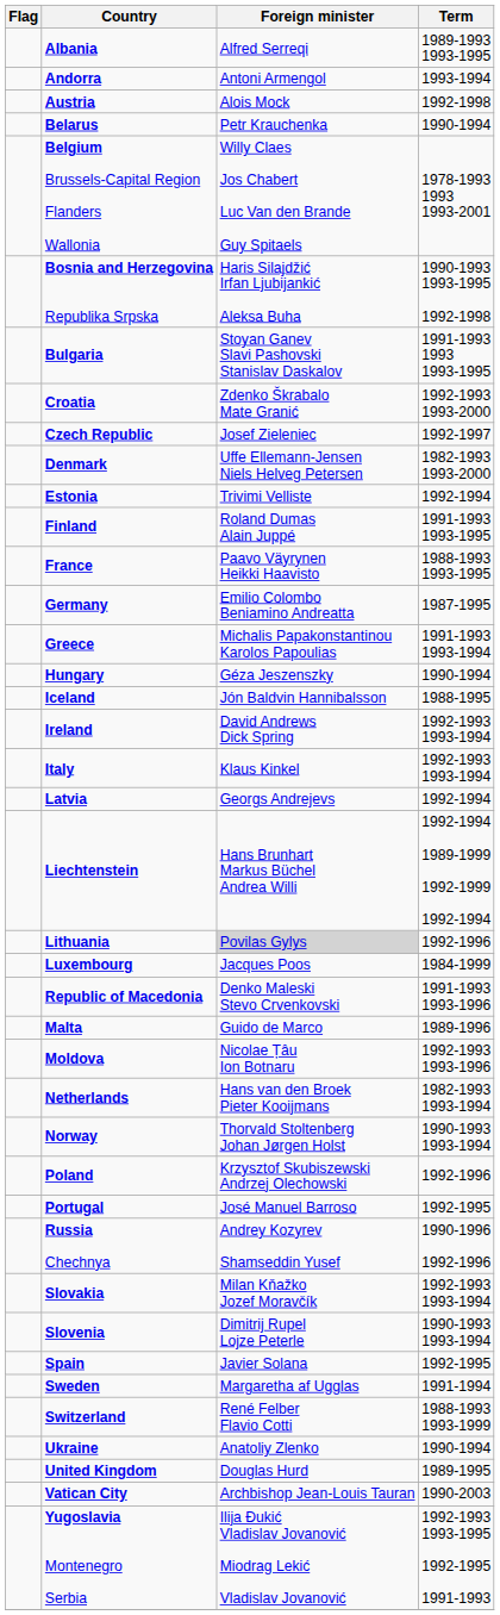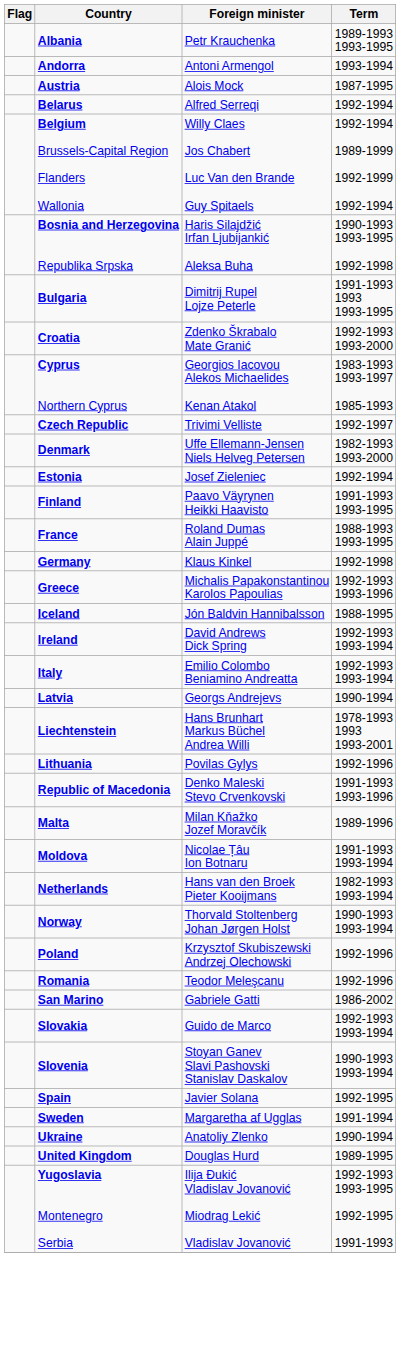 <table class="wikitable" style="font-size:95%;">
 <tr>
 <th>Flag</th>
 <th>Country</th>
 <th>Foreign minister</th>
 <th>Term</th>
 </tr>
 <tr>
 <td></td>
 <td><strong><a href='#'>Albania</a></strong></td>
-<td><a href='#'>Alfred Serreqi</a></td>
+<td><a href='#'>Petr Krauchenka</a></td>
 <td>1989-1993<br>1993-1995</td>
 </tr>
 <tr>
 <td></td>
 <td><strong><a href='#'>Andorra</a></strong></td>
 <td><a href='#'>Antoni Armengol</a></td>
 <td>1993-1994</td>
 </tr>
 <tr>
 <td></td>
 <td><strong><a href='#'>Austria</a></strong></td>
 <td><a href='#'>Alois Mock</a></td>
-<td>1992-1998</td>
+<td>1987-1995</td>
 </tr>
 <tr>
 <td></td>
 <td><strong><a href='#'>Belarus</a></strong></td>
-<td><a href='#'>Petr Krauchenka</a></td>
-<td>1990-1994</td>
+<td><a href='#'>Alfred Serreqi</a></td>
+<td>1992-1994</td>
 </tr>
 <tr>
 <td><br><br><br><br><br><br></td>
 <td><strong><a href='#'>Belgium</a></strong><br><br><a href='#'>Brussels-Capital Region</a><br><br><a href='#'>Flanders</a><br><br><a href='#'>Wallonia</a></td>
 <td><a href='#'>Willy Claes</a><br><br><a href='#'>Jos Chabert</a><br><br><a href='#'>Luc Van den Brande</a><br><br><a href='#'>Guy Spitaels</a></td>
-<td>1978-1993<br>1993<br>1993-2001</td>
+<td>1992-1994<br><br>1989-1999<br><br>1992-1999<br><br>1992-1994</td>
 </tr>
 <tr>
 <td><br><br><br></td>
 <td><strong><a href='#'>Bosnia and Herzegovina</a></strong><br><br><br><a href='#'>Republika Srpska</a></td>
 <td><a href='#'>Haris Silajdžić</a><br><a href='#'>Irfan Ljubijankić</a><br><br><a href='#'>Aleksa Buha</a></td>
 <td>1990-1993<br>1993-1995<br><br>1992-1998</td>
 </tr>
 <tr>
 <td></td>
 <td><strong><a href='#'>Bulgaria</a></strong></td>
-<td><a href='#'>Stoyan Ganev</a><br><a href='#'>Slavi Pashovski</a><br><a href='#'>Stanislav Daskalov</a></td>
+<td><a href='#'>Dimitrij Rupel</a><br><a href='#'>Lojze Peterle</a></td>
 <td>1991-1993<br>1993<br>1993-1995</td>
 </tr>
 <tr>
 <td></td>
 <td><strong><a href='#'>Croatia</a></strong></td>
 <td><a href='#'>Zdenko Škrabalo</a><br><a href='#'>Mate Granić</a></td>
 <td>1992-1993<br>1993-2000</td>
 </tr>
 <tr>
+<td><br><br><br></td>
+<td><strong><a href='#'>Cyprus</a></strong><br><br><br><a href='#'>Northern Cyprus</a></td>
+<td><a href='#'>Georgios Iacovou</a><br><a href='#'>Alekos Michaelides</a><br><br><a href='#'>Kenan Atakol</a></td>
+<td>1983-1993<br>1993-1997<br><br>1985-1993</td>
+</tr>
+<tr>
 <td></td>
 <td><strong><a href='#'>Czech Republic</a></strong></td>
-<td><a href='#'>Josef Zieleniec</a></td>
+<td><a href='#'>Trivimi Velliste</a></td>
 <td>1992-1997</td>
 </tr>
 <tr>
 <td></td>
 <td><strong><a href='#'>Denmark</a></strong></td>
 <td><a href='#'>Uffe Ellemann-Jensen</a><br><a href='#'>Niels Helveg Petersen</a></td>
 <td>1982-1993<br>1993-2000</td>
 </tr>
 <tr>
 <td></td>
 <td><strong><a href='#'>Estonia</a></strong></td>
-<td><a href='#'>Trivimi Velliste</a></td>
+<td><a href='#'>Josef Zieleniec</a></td>
 <td>1992-1994</td>
 </tr>
 <tr>
 <td></td>
 <td><strong><a href='#'>Finland</a></strong></td>
-<td><a href='#'>Roland Dumas</a><br><a href='#'>Alain Juppé</a></td>
+<td><a href='#'>Paavo Väyrynen</a><br><a href='#'>Heikki Haavisto</a></td>
 <td>1991-1993<br>1993-1995</td>
 </tr>
 <tr>
 <td></td>
 <td><strong><a href='#'>France</a></strong></td>
-<td><a href='#'>Paavo Väyrynen</a><br><a href='#'>Heikki Haavisto</a></td>
+<td><a href='#'>Roland Dumas</a><br><a href='#'>Alain Juppé</a></td>
 <td>1988-1993<br>1993-1995</td>
 </tr>
 <tr>
 <td></td>
 <td><strong><a href='#'>Germany</a></strong></td>
-<td><a href='#'>Emilio Colombo</a><br><a href='#'>Beniamino Andreatta</a></td>
-<td>1987-1995</td>
+<td><a href='#'>Klaus Kinkel</a></td>
+<td>1992-1998</td>
 </tr>
 <tr>
 <td></td>
 <td><strong><a href='#'>Greece</a></strong></td>
 <td><a href='#'>Michalis Papakonstantinou</a><br><a href='#'>Karolos Papoulias</a></td>
-<td>1991-1993<br>1993-1994</td>
-</tr>
-<tr>
-<td></td>
-<td><strong><a href='#'>Hungary</a></strong></td>
-<td><a href='#'>Géza Jeszenszky</a></td>
-<td>1990-1994</td>
+<td>1992-1993<br>1993-1996</td>
 </tr>
 <tr>
 <td></td>
 <td><strong><a href='#'>Iceland</a></strong></td>
 <td><a href='#'>Jón Baldvin Hannibalsson</a></td>
 <td>1988-1995</td>
 </tr>
 <tr>
 <td></td>
 <td><strong><a href='#'>Ireland</a></strong></td>
 <td><a href='#'>David Andrews</a><br><a href='#'>Dick Spring</a></td>
 <td>1992-1993<br>1993-1994</td>
 </tr>
 <tr>
 <td></td>
 <td><strong><a href='#'>Italy</a></strong></td>
-<td><a href='#'>Klaus Kinkel</a></td>
+<td><a href='#'>Emilio Colombo</a><br><a href='#'>Beniamino Andreatta</a></td>
 <td>1992-1993<br>1993-1994</td>
 </tr>
 <tr>
 <td></td>
 <td><strong><a href='#'>Latvia</a></strong></td>
 <td><a href='#'>Georgs Andrejevs</a></td>
-<td>1992-1994</td>
+<td>1990-1994</td>
 </tr>
 <tr>
 <td></td>
 <td><strong><a href='#'>Liechtenstein</a></strong></td>
 <td><a href='#'>Hans Brunhart</a><br><a href='#'>Markus Büchel</a><br><a href='#'>Andrea Willi</a></td>
-<td>1992-1994<br><br>1989-1999<br><br>1992-1999<br><br>1992-1994</td>
+<td>1978-1993<br>1993<br>1993-2001</td>
 </tr>
 <tr>
 <td></td>
 <td><strong><a href='#'>Lithuania</a></strong></td>
-<td style="background: lightgrey;"><a href='#'>Povilas Gylys</a></td>
+<td><a href='#'>Povilas Gylys</a></td>
 <td>1992-1996</td>
-</tr>
-<tr>
-<td></td>
-<td><strong><a href='#'>Luxembourg</a></strong></td>
-<td><a href='#'>Jacques Poos</a></td>
-<td>1984-1999</td>
 </tr>
 <tr>
 <td></td>
 <td><strong><a href='#'>Republic of Macedonia</a></strong></td>
 <td><a href='#'>Denko Maleski</a><br><a href='#'>Stevo Crvenkovski</a></td>
 <td>1991-1993<br>1993-1996</td>
 </tr>
 <tr>
 <td></td>
 <td><strong><a href='#'>Malta</a></strong></td>
-<td><a href='#'>Guido de Marco</a></td>
+<td><a href='#'>Milan Kňažko</a><br><a href='#'>Jozef Moravčík</a></td>
 <td>1989-1996</td>
 </tr>
 <tr>
 <td></td>
 <td><strong><a href='#'>Moldova</a></strong></td>
 <td><a href='#'>Nicolae Țâu</a><br><a href='#'>Ion Botnaru</a></td>
-<td>1992-1993<br>1993-1996</td>
+<td>1991-1993<br>1993-1994</td>
 </tr>
 <tr>
 <td></td>
 <td><strong><a href='#'>Netherlands</a></strong></td>
 <td><a href='#'>Hans van den Broek</a><br><a href='#'>Pieter Kooijmans</a></td>
 <td>1982-1993<br>1993-1994</td>
 </tr>
 <tr>
 <td></td>
 <td><strong><a href='#'>Norway</a></strong></td>
 <td><a href='#'>Thorvald Stoltenberg</a><br><a href='#'>Johan Jørgen Holst</a></td>
 <td>1990-1993<br>1993-1994</td>
 </tr>
 <tr>
 <td></td>
 <td><strong><a href='#'>Poland</a></strong></td>
 <td><a href='#'>Krzysztof Skubiszewski</a><br><a href='#'>Andrzej Olechowski</a></td>
 <td>1992-1996</td>
 </tr>
 <tr>
 <td></td>
-<td><strong><a href='#'>Portugal</a></strong></td>
-<td><a href='#'>José Manuel Barroso</a></td>
-<td>1992-1995</td>
+<td><strong><a href='#'>Romania</a></strong></td>
+<td><a href='#'>Teodor Meleşcanu</a></td>
+<td>1992-1996</td>
 </tr>
 <tr>
-<td><br><br></td>
-<td><strong><a href='#'>Russia</a></strong><br><br><a href='#'>Chechnya</a></td>
-<td><a href='#'>Andrey Kozyrev</a><br><br><a href='#'>Shamseddin Yusef</a></td>
-<td>1990-1996<br><br>1992-1996</td>
+<td></td>
+<td><strong><a href='#'>San Marino</a></strong></td>
+<td><a href='#'>Gabriele Gatti</a></td>
+<td>1986-2002</td>
 </tr>
 <tr>
 <td></td>
 <td><strong><a href='#'>Slovakia</a></strong></td>
-<td><a href='#'>Milan Kňažko</a><br><a href='#'>Jozef Moravčík</a></td>
+<td><a href='#'>Guido de Marco</a></td>
 <td>1992-1993<br>1993-1994</td>
 </tr>
 <tr>
 <td></td>
 <td><strong><a href='#'>Slovenia</a></strong></td>
-<td><a href='#'>Dimitrij Rupel</a><br><a href='#'>Lojze Peterle</a></td>
+<td><a href='#'>Stoyan Ganev</a><br><a href='#'>Slavi Pashovski</a><br><a href='#'>Stanislav Daskalov</a></td>
 <td>1990-1993<br>1993-1994</td>
 </tr>
 <tr>
 <td></td>
 <td><strong><a href='#'>Spain</a></strong></td>
 <td><a href='#'>Javier Solana</a></td>
 <td>1992-1995</td>
 </tr>
 <tr>
 <td></td>
 <td><strong><a href='#'>Sweden</a></strong></td>
 <td><a href='#'>Margaretha af Ugglas</a></td>
 <td>1991-1994</td>
 </tr>
 <tr>
 <td></td>
-<td><strong><a href='#'>Switzerland</a></strong></td>
-<td><a href='#'>René Felber</a><br><a href='#'>Flavio Cotti</a></td>
-<td>1988-1993<br>1993-1999</td>
-</tr>
-<tr>
-<td></td>
 <td><strong><a href='#'>Ukraine</a></strong></td>
 <td><a href='#'>Anatoliy Zlenko</a></td>
 <td>1990-1994</td>
 </tr>
 <tr>
 <td></td>
 <td><strong><a href='#'>United Kingdom</a></strong></td>
 <td><a href='#'>Douglas Hurd</a></td>
 <td>1989-1995</td>
 </tr>
 <tr>
-<td></td>
-<td><strong><a href='#'>Vatican City</a></strong></td>
-<td><a href='#'>Archbishop Jean-Louis Tauran</a></td>
-<td>1990-2003</td>
-</tr>
-<tr>
 <td><br><br><br><br><br></td>
 <td><strong><a href='#'>Yugoslavia</a></strong><br><br><br><a href='#'>Montenegro</a><br><br><a href='#'>Serbia</a></td>
 <td><a href='#'>Ilija Đukić</a><br><a href='#'>Vladislav Jovanović</a><br><br><a href='#'>Miodrag Lekić</a><br><br><a href='#'>Vladislav Jovanović</a></td>
 <td>1992-1993<br>1993-1995<br><br>1992-1995<br><br>1991-1993</td>
 </tr>
 <tr>
 </tr>
 </table>
